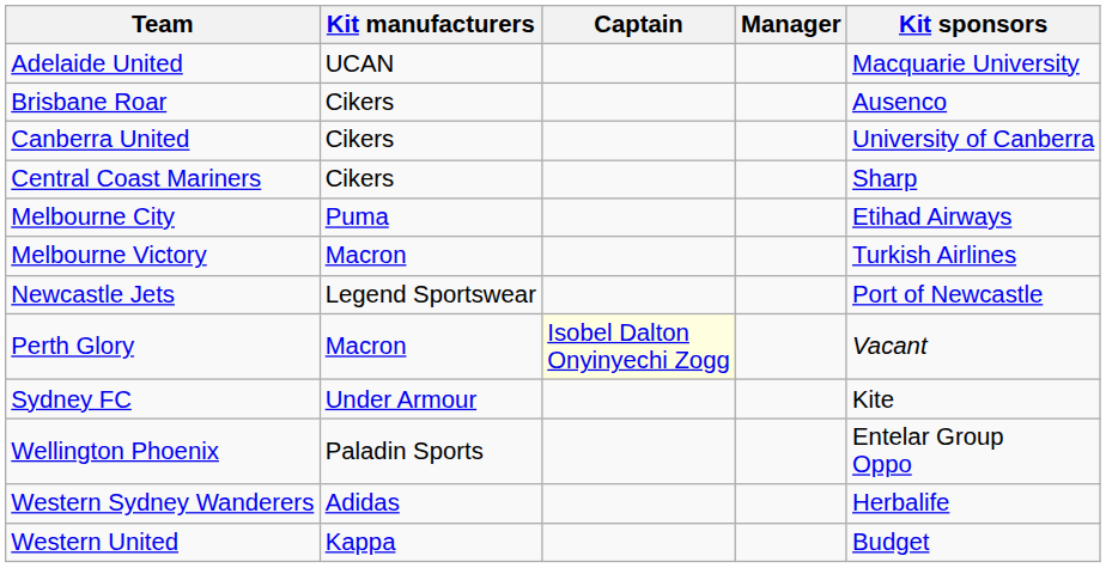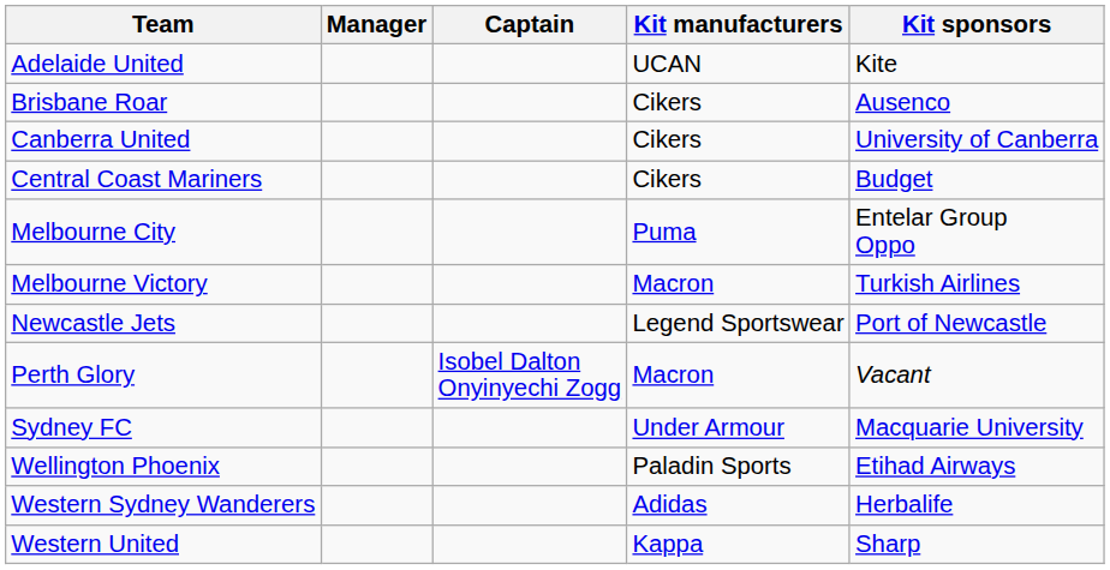 <table class="wikitable sortable" style="text-align: left;">
 <tr>
 <th>Team</th>
+<th>Manager</th>
+<th>Captain</th>
 <th><a href='#'>Kit</a> manufacturers</th>
-<th>Captain</th>
-<th>Manager</th>
 <th><a href='#'>Kit</a> sponsors</th>
 </tr>
 <tr>
 <td><a href='#'>Adelaide United</a></td>
-<td>UCAN</td>
 <td></td>
 <td></td>
-<td><a href='#'>Macquarie University</a></td>
+<td>UCAN</td>
+<td>Kite</td>
 </tr>
 <tr>
 <td><a href='#'>Brisbane Roar</a></td>
-<td>Cikers</td>
 <td></td>
 <td></td>
+<td>Cikers</td>
 <td><a href='#'>Ausenco</a></td>
 </tr>
 <tr>
 <td><a href='#'>Canberra United</a></td>
-<td>Cikers</td>
 <td></td>
 <td></td>
+<td>Cikers</td>
 <td><a href='#'>University of Canberra</a></td>
 </tr>
 <tr>
 <td><a href='#'>Central Coast Mariners</a></td>
-<td>Cikers</td>
 <td></td>
 <td></td>
-<td><a href='#'>Sharp</a></td>
+<td>Cikers</td>
+<td><a href='#'>Budget</a></td>
 </tr>
 <tr>
 <td><a href='#'>Melbourne City</a></td>
-<td><a href='#'>Puma</a></td>
 <td></td>
 <td></td>
-<td><a href='#'>Etihad Airways</a></td>
+<td><a href='#'>Puma</a></td>
+<td>Entelar Group <br><a href='#'>Oppo</a></td>
 </tr>
 <tr>
 <td><a href='#'>Melbourne Victory</a></td>
-<td><a href='#'>Macron</a></td>
 <td></td>
 <td></td>
+<td><a href='#'>Macron</a></td>
 <td><a href='#'>Turkish Airlines</a></td>
 </tr>
 <tr>
 <td><a href='#'>Newcastle Jets</a></td>
-<td>Legend Sportswear</td>
 <td></td>
 <td></td>
+<td>Legend Sportswear</td>
 <td><a href='#'>Port of Newcastle</a></td>
 </tr>
 <tr>
 <td><a href='#'>Perth Glory</a></td>
+<td></td>
+<td> <a href='#'>Isobel Dalton</a> <br> <a href='#'>Onyinyechi Zogg</a></td>
 <td><a href='#'>Macron</a></td>
-<td style="background: lightyellow;"> <a href='#'>Isobel Dalton</a> <br> <a href='#'>Onyinyechi Zogg</a></td>
-<td></td>
 <td><em>Vacant</em></td>
 </tr>
 <tr>
 <td><a href='#'>Sydney FC</a></td>
-<td><a href='#'>Under Armour</a></td>
 <td></td>
 <td></td>
-<td>Kite</td>
+<td><a href='#'>Under Armour</a></td>
+<td><a href='#'>Macquarie University</a></td>
 </tr>
 <tr>
 <td><a href='#'>Wellington Phoenix</a></td>
-<td>Paladin Sports</td>
 <td></td>
 <td></td>
-<td>Entelar Group <br><a href='#'>Oppo</a></td>
+<td>Paladin Sports</td>
+<td><a href='#'>Etihad Airways</a></td>
 </tr>
 <tr>
 <td><a href='#'>Western Sydney Wanderers</a></td>
-<td><a href='#'>Adidas</a></td>
 <td></td>
 <td></td>
+<td><a href='#'>Adidas</a></td>
 <td><a href='#'>Herbalife</a></td>
 </tr>
 <tr>
 <td><a href='#'>Western United</a></td>
-<td><a href='#'>Kappa</a></td>
 <td></td>
 <td></td>
-<td><a href='#'>Budget</a></td>
+<td><a href='#'>Kappa</a></td>
+<td><a href='#'>Sharp</a></td>
 </tr>
 </table>
